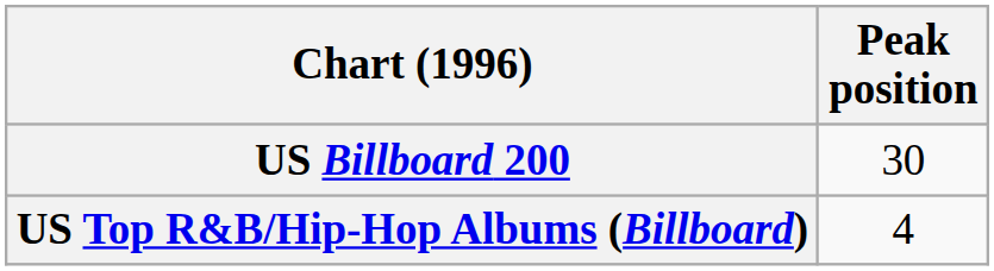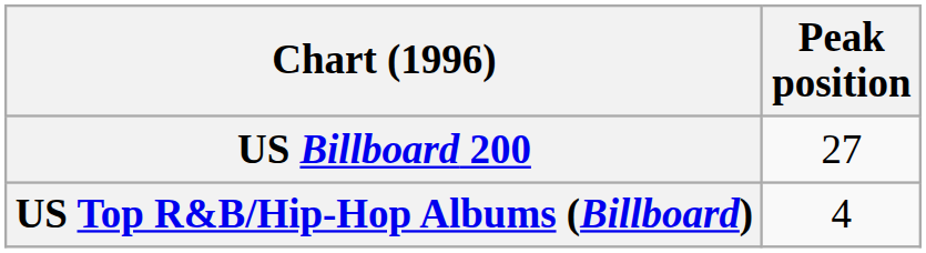 <table class="wikitable sortable plainrowheaders" style="text-align:center">
 <tr>
 <th scope="col">Chart (1996)</th>
 <th scope="col">Peak<br>position</th>
 </tr>
 <tr>
 <th scope="row">US <a href='#'><em>Billboard</em> 200</a></th>
-<td>30</td>
+<td>27</td>
 </tr>
 <tr>
 <th scope="row">US <a href='#'>Top R&B/Hip-Hop Albums</a> (<em><a href='#'>Billboard</a></em>)</th>
 <td>4</td>
 </tr>
 </table>
